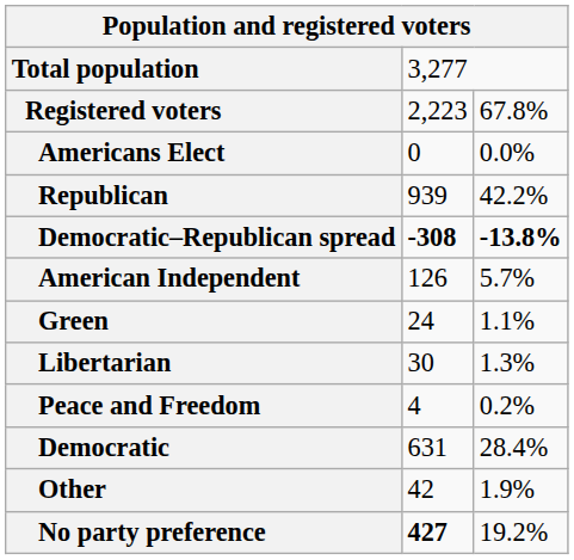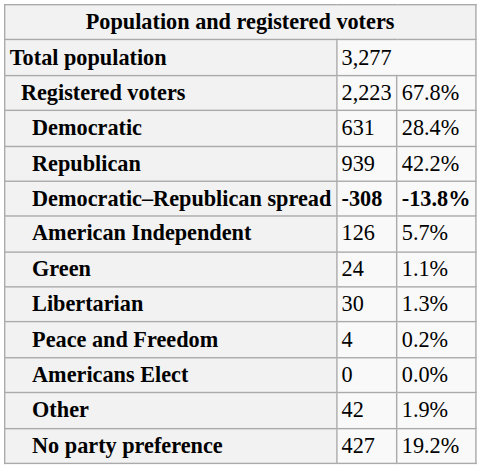 <table class="wikitable collapsible collapsed">
 <tr>
 <th colspan="3">Population and registered voters</th>
 </tr>
 <tr>
 <th scope="row" style="text-align: left;">Total population</th>
 <td colspan="2">3,277</td>
 </tr>
 <tr>
 <th scope="row" style="text-align: left;">  Registered voters</th>
 <td>2,223</td>
 <td>67.8%</td>
 </tr>
 <tr>
-<th scope="row" style="text-align: left;">    Americans Elect</th>
-<td>0</td>
-<td>0.0%</td>
+<th scope="row" style="text-align: left;">    Democratic</th>
+<td>631</td>
+<td>28.4%</td>
 </tr>
 <tr>
 <th scope="row" style="text-align: left;">    Republican</th>
 <td>939</td>
 <td>42.2%</td>
 </tr>
 <tr>
 <th scope="row" style="text-align: left;">    Democratic–Republican spread</th>
 <td><span><strong>-308</strong></span></td>
 <td><span><strong>-13.8%</strong></span></td>
 </tr>
 <tr>
 <th scope="row" style="text-align: left;">    American Independent</th>
 <td>126</td>
 <td>5.7%</td>
 </tr>
 <tr>
 <th scope="row" style="text-align: left;">    Green</th>
 <td>24</td>
 <td>1.1%</td>
 </tr>
 <tr>
 <th scope="row" style="text-align: left;">    Libertarian</th>
 <td>30</td>
 <td>1.3%</td>
 </tr>
 <tr>
 <th scope="row" style="text-align: left;">    Peace and Freedom</th>
 <td>4</td>
 <td>0.2%</td>
 </tr>
 <tr>
-<th scope="row" style="text-align: left;">    Democratic</th>
-<td>631</td>
-<td>28.4%</td>
+<th scope="row" style="text-align: left;">    Americans Elect</th>
+<td>0</td>
+<td>0.0%</td>
 </tr>
 <tr>
 <th scope="row" style="text-align: left;">    Other</th>
 <td>42</td>
 <td>1.9%</td>
 </tr>
 <tr>
 <th scope="row" style="text-align: left;">    No party preference</th>
-<td><strong>427</strong></td>
+<td>427</td>
 <td>19.2%</td>
 </tr>
 </table>
